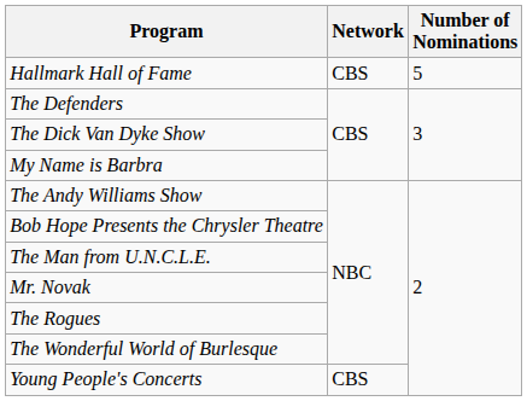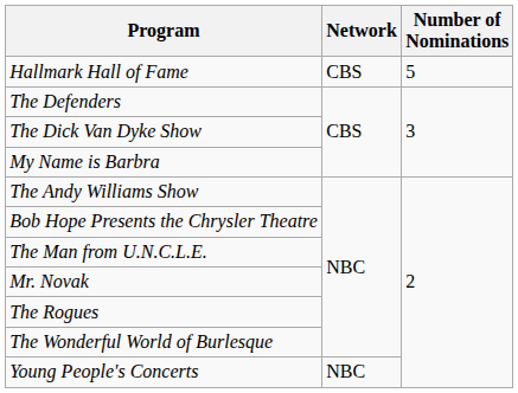 <table class="wikitable">
 <tr>
 <th>Program</th>
 <th>Network</th>
 <th>Number of<br>Nominations</th>
 </tr>
 <tr>
 <td><em>Hallmark Hall of Fame</em></td>
 <td>CBS</td>
 <td>5</td>
 </tr>
 <tr>
 <td><em>The Defenders</em></td>
 <td rowspan="3">CBS</td>
 <td rowspan="3">3</td>
 </tr>
 <tr>
 <td><em>The Dick Van Dyke Show</em></td>
 </tr>
 <tr>
 <td><em>My Name is Barbra</em></td>
 </tr>
 <tr>
 <td><em>The Andy Williams Show</em></td>
 <td rowspan="6">NBC</td>
 <td rowspan="7">2</td>
 </tr>
 <tr>
 <td><em>Bob Hope Presents the Chrysler Theatre</em></td>
 </tr>
 <tr>
 <td><em>The Man from U.N.C.L.E.</em></td>
 </tr>
 <tr>
 <td><em>Mr. Novak</em></td>
 </tr>
 <tr>
 <td><em>The Rogues</em></td>
 </tr>
 <tr>
 <td><em>The Wonderful World of Burlesque</em></td>
 </tr>
 <tr>
 <td><em>Young People's Concerts</em></td>
-<td>CBS</td>
+<td>NBC</td>
 </tr>
 </table>
